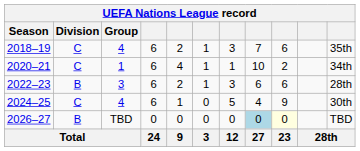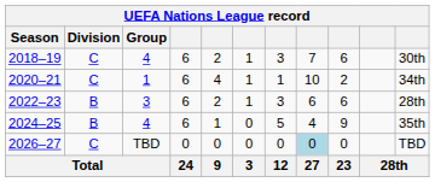 <table class="wikitable" style="text-align: center">
 <tr>
 <th colspan="11"><a href='#'>UEFA Nations League</a> record</th>
 </tr>
 <tr>
 <th>Season</th>
 <th>Division</th>
 <th>Group</th>
 <th width=30></th>
 <th width=30></th>
 <th width=30></th>
 <th width=30></th>
 <th width=30></th>
 <th width=30></th>
 <th width=35></th>
 <th width=28></th>
 </tr>
 <tr>
 <td><a href='#'>2018–19</a></td>
 <td><a href='#'>C</a></td>
 <td><a href='#'>4</a></td>
 <td>6</td>
 <td>2</td>
 <td>1</td>
 <td>3</td>
 <td>7</td>
 <td>6</td>
 <td></td>
-<td>35th</td>
+<td>30th</td>
 </tr>
 <tr>
 <td><a href='#'>2020–21</a></td>
 <td><a href='#'>C</a></td>
 <td><a href='#'>1</a></td>
 <td>6</td>
 <td>4</td>
 <td>1</td>
 <td>1</td>
 <td>10</td>
 <td>2</td>
 <td></td>
 <td>34th</td>
 </tr>
 <tr>
 <td><a href='#'>2022–23</a></td>
 <td><a href='#'>B</a></td>
 <td><a href='#'>3</a></td>
 <td>6</td>
 <td>2</td>
 <td>1</td>
 <td>3</td>
 <td>6</td>
 <td>6</td>
 <td></td>
 <td>28th</td>
 </tr>
 <tr>
 <td><a href='#'>2024–25</a></td>
-<td><a href='#'>C</a></td>
+<td><a href='#'>B</a></td>
 <td><a href='#'>4</a></td>
 <td>6</td>
 <td>1</td>
 <td>0</td>
 <td>5</td>
 <td>4</td>
 <td>9</td>
 <td></td>
-<td>30th</td>
+<td>35th</td>
 </tr>
 <tr>
 <td><a href='#'>2026–27</a></td>
-<td><a href='#'>B</a></td>
+<td><a href='#'>C</a></td>
 <td>TBD</td>
 <td>0</td>
 <td>0</td>
 <td>0</td>
 <td>0</td>
 <td style="background: lightblue;">0</td>
-<td style="background: lightyellow;">0</td>
+<td>0</td>
 <td></td>
 <td>TBD</td>
 </tr>
 <tr>
 <th colspan=3>Total</th>
 <th>24</th>
 <th>9</th>
 <th>3</th>
 <th>12</th>
 <th>27</th>
 <th>23</th>
 <th colspan=2>28th</th>
 </tr>
 </table>
